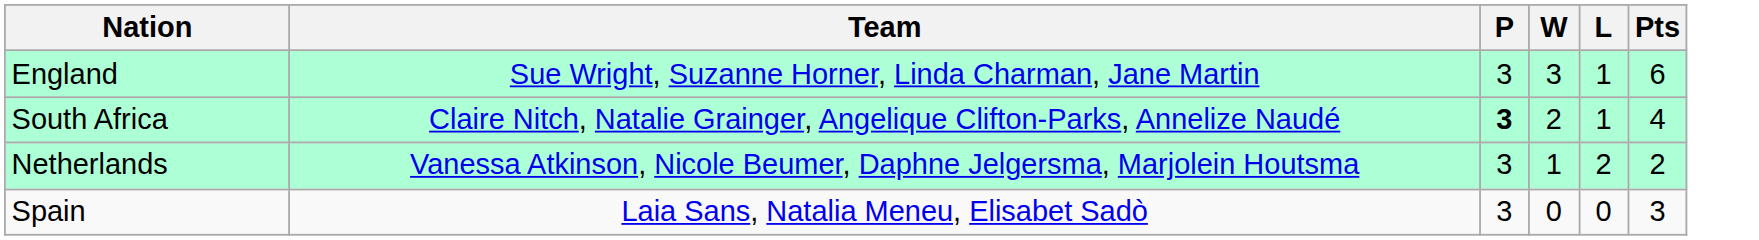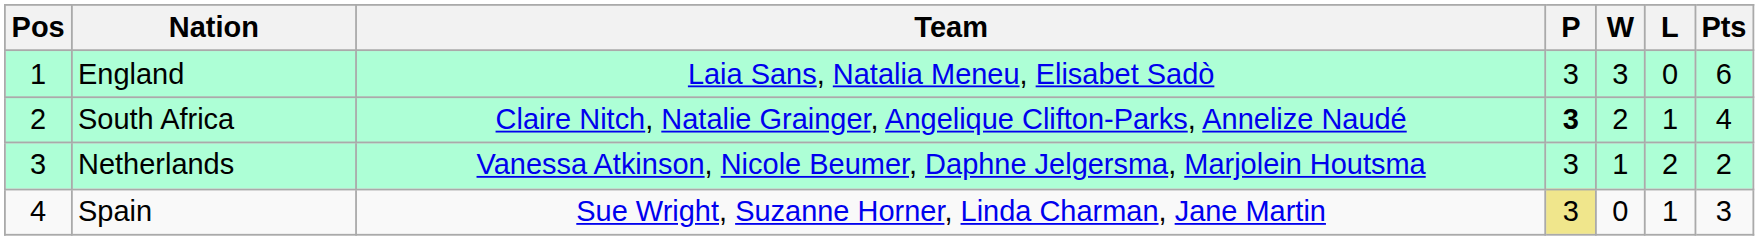 <table class="wikitable" style="font-size: 100%">
 <tr>
+<th width=20>Pos</th>
 <th width=150>Nation</th>
 <th width=650>Team</th>
 <th width=20>P</th>
 <th width=20>W</th>
 <th width=20>L</th>
 <th width=20>Pts</th>
 </tr>
 <tr align=center style="background: #ADFFD6;">
+<td>1</td>
 <td align="left"> England</td>
-<td><a href='#'>Sue Wright</a>, <a href='#'>Suzanne Horner</a>, <a href='#'>Linda Charman</a>, <a href='#'>Jane Martin</a></td>
+<td><a href='#'>Laia Sans</a>, <a href='#'>Natalia Meneu</a>, <a href='#'>Elisabet Sadò</a></td>
 <td>3</td>
 <td>3</td>
-<td>1</td>
+<td>0</td>
 <td>6</td>
 </tr>
 <tr align=center style="background: #ADFFD6;">
+<td>2</td>
 <td align="left"> South Africa</td>
 <td><a href='#'>Claire Nitch</a>, <a href='#'>Natalie Grainger</a>, <a href='#'>Angelique Clifton-Parks</a>, <a href='#'>Annelize Naudé</a></td>
 <td><strong>3</strong></td>
 <td>2</td>
 <td>1</td>
 <td>4</td>
 </tr>
 <tr align=center style="background: #ADFFD6;">
+<td>3</td>
 <td align="left"> Netherlands</td>
 <td><a href='#'>Vanessa Atkinson</a>, <a href='#'>Nicole Beumer</a>, <a href='#'>Daphne Jelgersma</a>, <a href='#'>Marjolein Houtsma</a></td>
 <td>3</td>
 <td>1</td>
 <td>2</td>
 <td>2</td>
 </tr>
 <tr align=center>
+<td>4</td>
 <td align="left"> Spain</td>
-<td><a href='#'>Laia Sans</a>, <a href='#'>Natalia Meneu</a>, <a href='#'>Elisabet Sadò</a></td>
-<td>3</td>
+<td><a href='#'>Sue Wright</a>, <a href='#'>Suzanne Horner</a>, <a href='#'>Linda Charman</a>, <a href='#'>Jane Martin</a></td>
+<td style="background: khaki;">3</td>
 <td>0</td>
-<td>0</td>
+<td>1</td>
 <td>3</td>
 </tr>
 </table>
